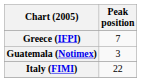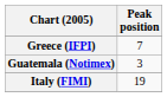 <table class="wikitable sortable plainrowheaders" style="text-align:center">
 <tr>
 <th scope="col">Chart (2005)</th>
 <th scope="col">Peak<br>position</th>
 </tr>
 <tr>
 </tr>
 <tr>
 </tr>
 <tr>
 </tr>
 <tr>
 </tr>
 <tr>
 </tr>
 <tr>
 </tr>
 <tr>
 </tr>
 <tr>
 </tr>
 <tr>
 <th scope=row>Greece (<a href='#'>IFPI</a>)</th>
 <td>7</td>
 </tr>
 <tr>
 <th scope="row">Guatemala (<a href='#'>Notimex</a>)</th>
 <td>3</td>
 </tr>
 <tr>
 </tr>
 <tr>
 <th scope="row">Italy (<a href='#'>FIMI</a>)</th>
-<td>22</td>
+<td>19</td>
 </tr>
 <tr>
 </tr>
 <tr>
 </tr>
 <tr>
 </tr>
 <tr>
 </tr>
 <tr>
 </tr>
 <tr>
 </tr>
 <tr>
 </tr>
 <tr>
 </tr>
 <tr>
 </tr>
 <tr>
 </tr>
 <tr>
 </tr>
 <tr>
 </tr>
 </table>
